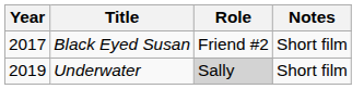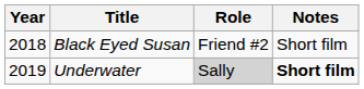 <table class="wikitable">
 <tr valign="top">
 <th>Year</th>
 <th>Title</th>
 <th>Role</th>
 <th>Notes</th>
 </tr>
 <tr valign="top">
-<td>2017</td>
+<td>2018</td>
 <td><em>Black Eyed Susan</em></td>
 <td>Friend #2</td>
 <td>Short film</td>
 </tr>
 <tr valign="top">
 <td>2019</td>
 <td><em>Underwater</em></td>
 <td style="background: lightgrey;">Sally</td>
-<td>Short film</td>
+<td><strong>Short film</strong></td>
 </tr>
 </table>
